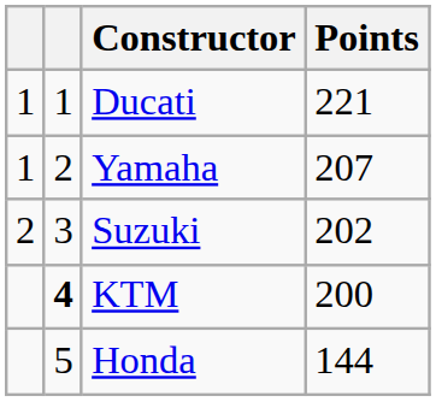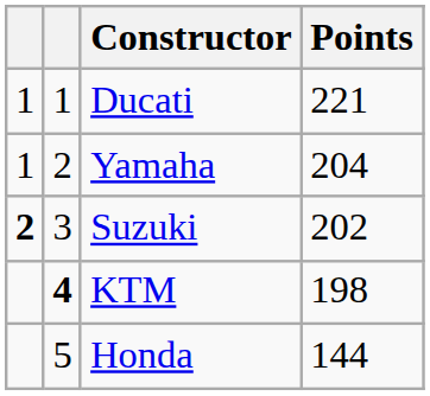 <table class="wikitable" style="font-size: 85%;">
 <tr>
 <th scope="col"></th>
 <th scope="col"></th>
 <th scope="col">Constructor</th>
 <th scope="col">Points</th>
 </tr>
 <tr>
 <td align="left"> 1</td>
 <td align=center>1</td>
 <td> <a href='#'>Ducati</a></td>
 <td align=left>221</td>
 </tr>
 <tr>
 <td align="left"> 1</td>
 <td align=center>2</td>
 <td> <a href='#'>Yamaha</a></td>
-<td align=left>207</td>
+<td align=left>204</td>
 </tr>
 <tr>
-<td align="left"> 2</td>
+<td align="left"><strong> 2</strong></td>
 <td align=center>3</td>
 <td> <a href='#'>Suzuki</a></td>
 <td align=left>202</td>
 </tr>
 <tr>
 <td align="left"></td>
 <td align=center><strong>4</strong></td>
 <td> <a href='#'>KTM</a></td>
-<td align=left>200</td>
+<td align=left>198</td>
 </tr>
 <tr>
 <td align="left"></td>
 <td align=center>5</td>
 <td> <a href='#'>Honda</a></td>
 <td align=left>144</td>
 </tr>
 </table>
